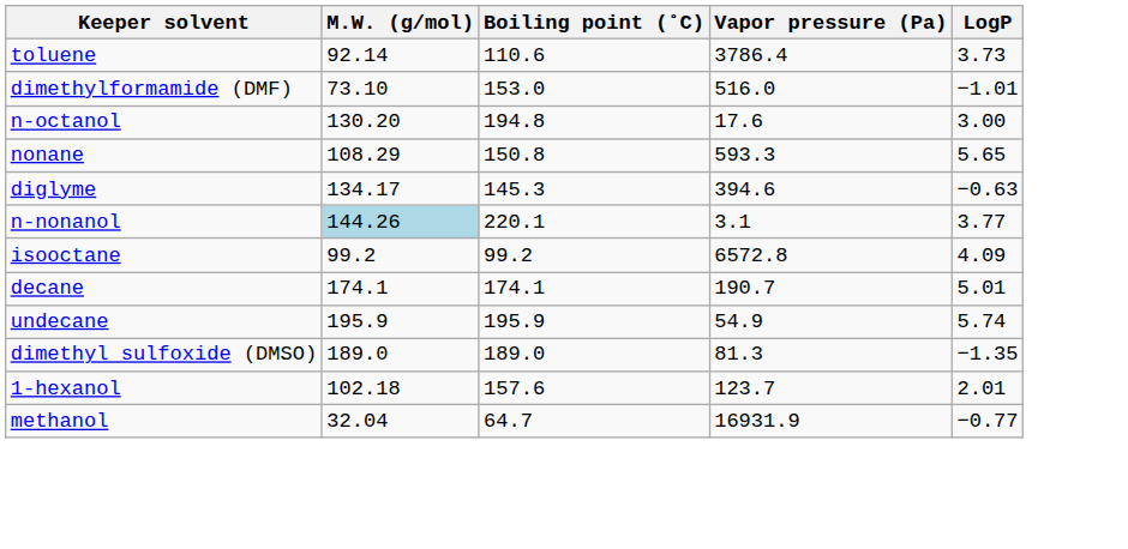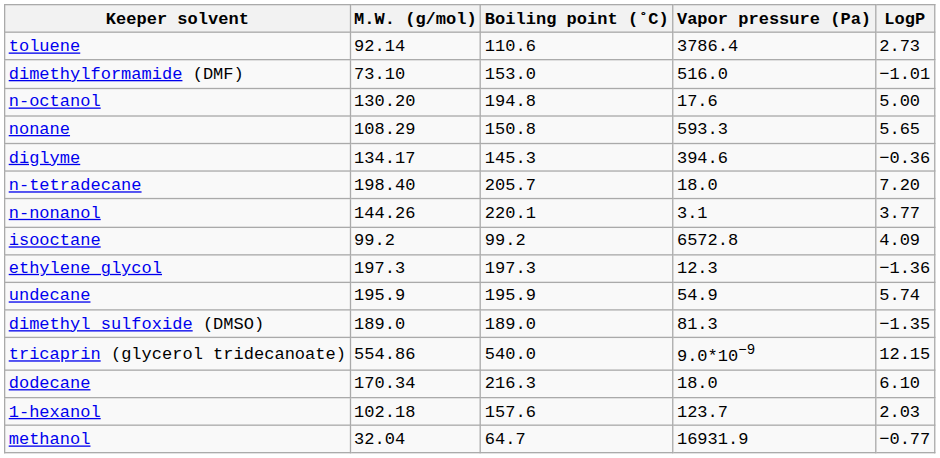 <table class="wikitable">
 <tr>
 <th>Keeper solvent</th>
 <th>M.W. (g/mol)</th>
 <th>Boiling point (˚C)</th>
 <th>Vapor pressure (Pa)</th>
 <th>LogP</th>
 </tr>
 <tr>
 <td><a href='#'>toluene</a></td>
 <td>92.14</td>
 <td>110.6</td>
 <td>3786.4</td>
-<td>3.73</td>
+<td>2.73</td>
 </tr>
 <tr>
 <td><a href='#'>dimethylformamide</a> (DMF)</td>
 <td>73.10</td>
 <td>153.0</td>
 <td>516.0</td>
 <td>−1.01</td>
 </tr>
 <tr>
 <td><a href='#'>n-octanol</a></td>
 <td>130.20</td>
 <td>194.8</td>
 <td>17.6</td>
-<td>3.00</td>
+<td>5.00</td>
 </tr>
 <tr>
 <td><a href='#'>nonane</a></td>
 <td>108.29</td>
 <td>150.8</td>
 <td>593.3</td>
 <td>5.65</td>
 </tr>
 <tr>
 <td><a href='#'>diglyme</a></td>
 <td>134.17</td>
 <td>145.3</td>
 <td>394.6</td>
-<td>−0.63</td>
+<td>−0.36</td>
+</tr>
+<tr>
+<td><a href='#'>n-tetradecane</a></td>
+<td>198.40</td>
+<td>205.7</td>
+<td>18.0</td>
+<td>7.20</td>
 </tr>
 <tr>
 <td><a href='#'>n-nonanol</a></td>
-<td style="background: lightblue;">144.26</td>
+<td>144.26</td>
 <td>220.1</td>
 <td>3.1</td>
 <td>3.77</td>
 </tr>
 <tr>
 <td><a href='#'>isooctane</a></td>
 <td>99.2</td>
 <td>99.2</td>
 <td>6572.8</td>
 <td>4.09</td>
 </tr>
 <tr>
-<td><a href='#'>decane</a></td>
-<td>174.1</td>
-<td>174.1</td>
-<td>190.7</td>
-<td>5.01</td>
+<td><a href='#'>ethylene glycol</a></td>
+<td>197.3</td>
+<td>197.3</td>
+<td>12.3</td>
+<td>−1.36</td>
 </tr>
 <tr>
 <td><a href='#'>undecane</a></td>
 <td>195.9</td>
 <td>195.9</td>
 <td>54.9</td>
 <td>5.74</td>
 </tr>
 <tr>
 <td><a href='#'>dimethyl sulfoxide</a> (DMSO)</td>
 <td>189.0</td>
 <td>189.0</td>
 <td>81.3</td>
 <td>−1.35</td>
 </tr>
 <tr>
+<td><a href='#'>tricaprin</a> (glycerol tridecanoate)</td>
+<td>554.86</td>
+<td>540.0</td>
+<td>9.0*10<sup>−9</sup></td>
+<td>12.15</td>
+</tr>
+<tr>
+<td><a href='#'>dodecane</a></td>
+<td>170.34</td>
+<td>216.3</td>
+<td>18.0</td>
+<td>6.10</td>
+</tr>
+<tr>
 <td><a href='#'>1-hexanol</a></td>
 <td>102.18</td>
 <td>157.6</td>
 <td>123.7</td>
-<td>2.01</td>
+<td>2.03</td>
 </tr>
 <tr>
 <td><a href='#'>methanol</a></td>
 <td>32.04</td>
 <td>64.7</td>
 <td>16931.9</td>
 <td>−0.77</td>
 </tr>
 </table>
